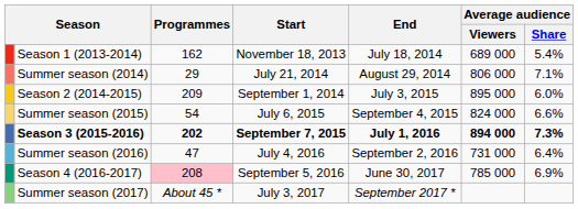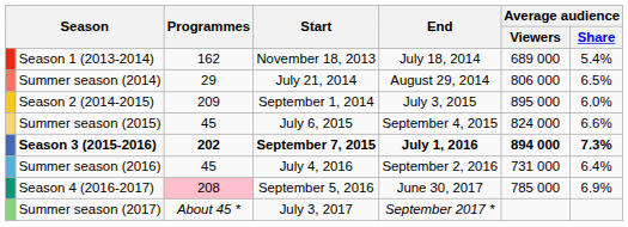 <table class="wikitable" style="text-align:center;">
 <tr>
 <th colspan="2" rowspan="2">Season</th>
 <th ! rowspan="2">Programmes</th>
 <th ! rowspan="2">Start</th>
 <th ! rowspan="2">End</th>
 <th ! colspan="3">Average audience</th>
 </tr>
 <tr>
 <th>Viewers</th>
 <th><a href='#'>Share</a></th>
 </tr>
 <tr>
 <td style="width:5px; background:#F22613;"></td>
 <td style="text-align:left;">Season 1 (2013-2014)</td>
 <td>162</td>
 <td>November 18, 2013</td>
 <td>July 18, 2014</td>
 <td>689 000</td>
 <td>5.4%</td>
 </tr>
 <tr>
 <td style="width:5px; background:#fb7265;"></td>
 <td style="text-align:left;">Summer season (2014)</td>
 <td>29</td>
 <td>July 21, 2014</td>
 <td>August 29, 2014</td>
 <td>806 000</td>
-<td>7.1%</td>
+<td>6.5%</td>
 </tr>
 <tr>
 <td style="width:5px; background:#F7CA18;"></td>
 <td style="text-align:left;">Season 2 (2014-2015)</td>
 <td>209</td>
 <td>September 1, 2014</td>
 <td>July 3, 2015</td>
 <td>895 000</td>
 <td>6.0%</td>
 </tr>
 <tr>
 <td style="width:5px; background:#F5D76E;"></td>
 <td style="text-align:left;">Summer season (2015)</td>
-<td>54</td>
+<td>45</td>
 <td>July 6, 2015</td>
 <td>September 4, 2015</td>
 <td>824 000</td>
 <td>6.6%</td>
 </tr>
 <tr style="font-weight:bold;">
 <td style="width:5px; background:#446CB3;"></td>
 <td style="text-align:left;">Season 3 (2015-2016)</td>
 <td>202</td>
 <td>September 7, 2015</td>
 <td>July 1, 2016</td>
 <td>894 000</td>
 <td>7.3%</td>
 </tr>
 <tr>
 <td style="width:5px; background:#52B3D9;"></td>
 <td style="text-align:left;">Summer season (2016)</td>
-<td>47</td>
+<td>45</td>
 <td>July 4, 2016</td>
 <td>September 2, 2016</td>
 <td>731 000</td>
 <td>6.4%</td>
 </tr>
 <tr>
 <td style="width:5px; background:#019875;"></td>
 <td style="text-align:left;">Season 4 (2016-2017)</td>
 <td style="background: pink;">208</td>
 <td>September 5, 2016</td>
 <td>June 30, 2017</td>
 <td>785 000</td>
 <td>6.9%</td>
 </tr>
 <tr>
 <td style="width:5px; background:#87D37C;"></td>
 <td style="text-align:left;">Summer season (2017)</td>
 <td><em>About 45 *</em></td>
 <td>July 3, 2017</td>
 <td><em>September 2017 *</em></td>
 <td></td>
 <td></td>
 </tr>
 </table>
